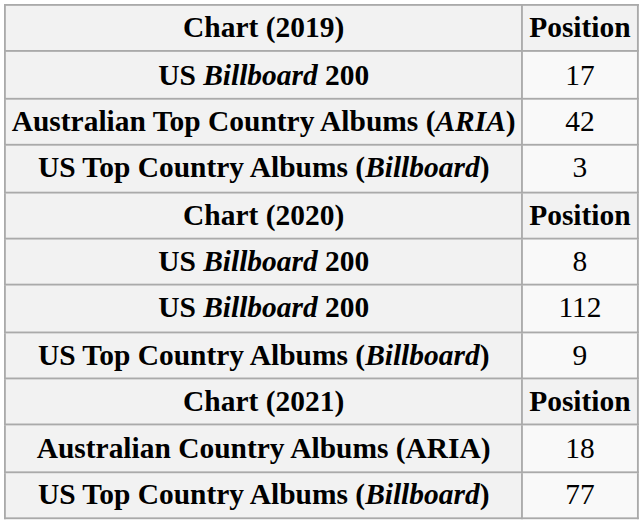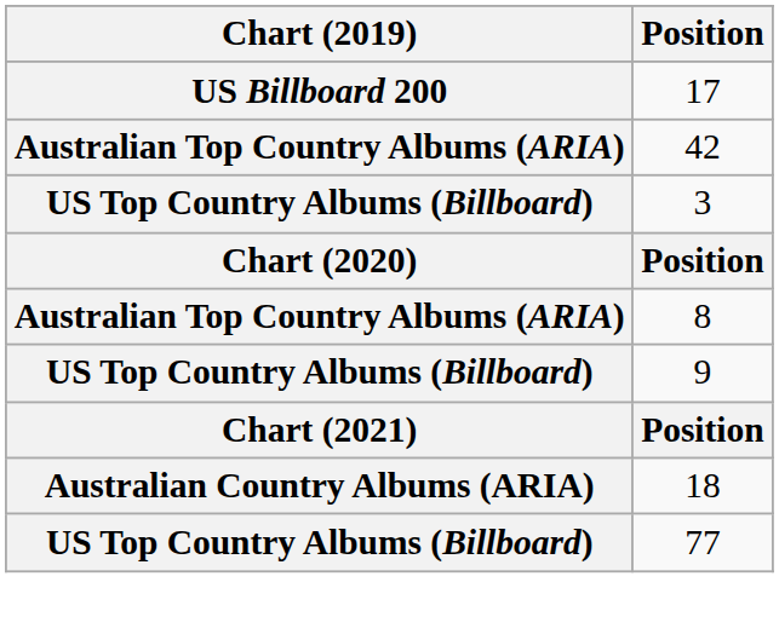 <table class="wikitable plainrowheaders" style="text-align:center">
 <tr>
 <th scope="col">Chart (2019)</th>
 <th scope="col">Position</th>
 </tr>
 <tr>
 <th scope="row">US <em>Billboard</em> 200</th>
 <td>17</td>
 </tr>
 <tr>
 <th scope="row">Australian Top Country Albums (<em>ARIA</em>)</th>
 <td>42</td>
 </tr>
 <tr>
 <th scope="row">US Top Country Albums (<em>Billboard</em>)</th>
 <td>3</td>
 </tr>
 <tr>
 <th scope="col">Chart (2020)</th>
 <th scope="col">Position</th>
 </tr>
 <tr>
-<th scope="row">US <em>Billboard</em> 200</th>
+<th scope="row">Australian Top Country Albums (<em>ARIA</em>)</th>
 <td>8</td>
-</tr>
-<tr>
-<th scope="row">US <em>Billboard</em> 200</th>
-<td>112</td>
 </tr>
 <tr>
 <th scope="row">US Top Country Albums (<em>Billboard</em>)</th>
 <td>9</td>
 </tr>
 <tr>
 <th scope="col">Chart (2021)</th>
 <th scope="col">Position</th>
 </tr>
 <tr>
 <th scope="row">Australian Country Albums (ARIA)</th>
 <td>18</td>
 </tr>
 <tr>
 <th scope="row">US Top Country Albums (<em>Billboard</em>)</th>
 <td>77</td>
 </tr>
 </table>
